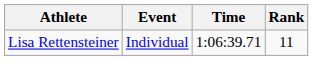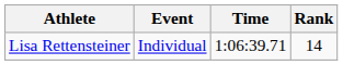 <table class="wikitable" style="font-size:90%">
 <tr>
 <th>Athlete</th>
 <th>Event</th>
 <th>Time</th>
 <th>Rank</th>
 </tr>
 <tr align=center>
 <td align=left><a href='#'>Lisa Rettensteiner</a></td>
 <td align=left><a href='#'>Individual</a></td>
 <td>1:06:39.71</td>
-<td>11</td>
+<td>14</td>
 </tr>
 </table>
